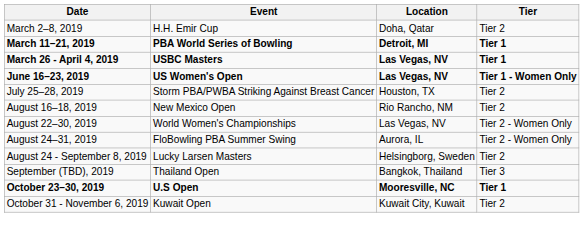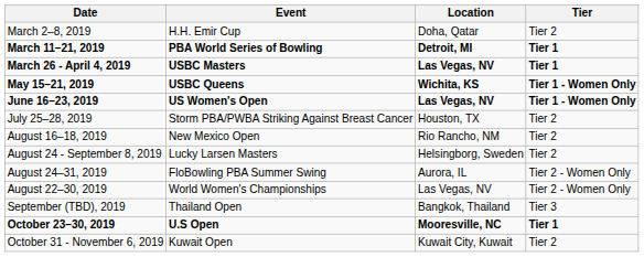 <table class="wikitable">
 <tr>
 <th>Date</th>
 <th>Event</th>
 <th>Location</th>
 <th>Tier</th>
 </tr>
 <tr>
 <td>March 2–8, 2019</td>
 <td>H.H. Emir Cup</td>
 <td> Doha, Qatar</td>
 <td>Tier 2</td>
 </tr>
 <tr>
 <td><strong>March 11–21, 2019</strong></td>
 <td><strong>PBA World Series of Bowling</strong></td>
 <td> <strong>Detroit, MI</strong></td>
 <td><strong>Tier 1</strong></td>
 </tr>
 <tr>
 <td><strong>March 26 - April 4, 2019</strong></td>
 <td><strong>USBC Masters</strong></td>
 <td> <strong>Las Vegas, NV</strong></td>
 <td><strong>Tier 1</strong></td>
 </tr>
 <tr>
+<td><strong>May 15–21, 2019</strong></td>
+<td><strong>USBC Queens</strong></td>
+<td> <strong>Wichita, KS</strong></td>
+<td><strong>Tier 1 - Women Only</strong></td>
+</tr>
+<tr>
 <td><strong>June 16–23, 2019</strong></td>
 <td><strong>US Women's Open</strong></td>
 <td> <strong>Las Vegas, NV</strong></td>
 <td><strong>Tier 1 - Women Only</strong></td>
 </tr>
 <tr>
 <td>July 25–28, 2019</td>
 <td>Storm PBA/PWBA Striking Against Breast Cancer</td>
 <td> Houston, TX</td>
 <td>Tier 2</td>
 </tr>
 <tr>
 <td>August 16–18, 2019</td>
 <td>New Mexico Open</td>
 <td> Rio Rancho, NM</td>
 <td>Tier 2</td>
 </tr>
 <tr>
-<td>August 22–30, 2019</td>
-<td>World Women's Championships</td>
-<td> Las Vegas, NV</td>
-<td>Tier 2 - Women Only</td>
+<td>August 24 - September 8, 2019</td>
+<td>Lucky Larsen Masters</td>
+<td> Helsingborg, Sweden</td>
+<td>Tier 2</td>
 </tr>
 <tr>
 <td>August 24–31, 2019</td>
 <td>FloBowling PBA Summer Swing</td>
 <td> Aurora, IL</td>
 <td>Tier 2 - Women Only</td>
 </tr>
 <tr>
-<td>August 24 - September 8, 2019</td>
-<td>Lucky Larsen Masters</td>
-<td> Helsingborg, Sweden</td>
-<td>Tier 2</td>
+<td>August 22–30, 2019</td>
+<td>World Women's Championships</td>
+<td> Las Vegas, NV</td>
+<td>Tier 2 - Women Only</td>
 </tr>
 <tr>
 <td>September (TBD), 2019</td>
 <td>Thailand Open</td>
 <td> Bangkok, Thailand</td>
 <td>Tier 3</td>
 </tr>
 <tr>
 <td><strong>October 23–30, 2019</strong></td>
 <td><strong>U.S Open</strong></td>
 <td> <strong>Mooresville, NC</strong></td>
 <td><strong>Tier 1</strong></td>
 </tr>
 <tr>
 <td>October 31 - November 6, 2019</td>
 <td>Kuwait Open</td>
 <td> Kuwait City, Kuwait</td>
 <td>Tier 2</td>
 </tr>
 </table>
